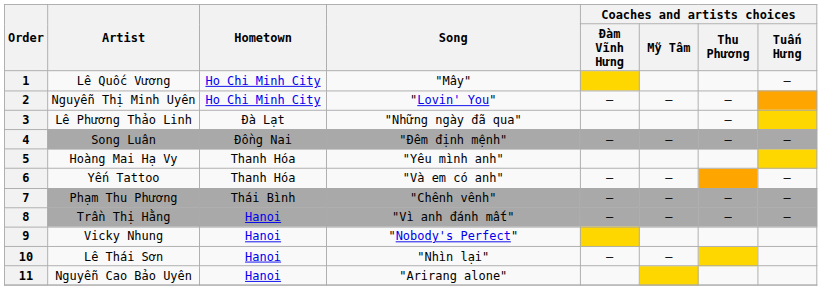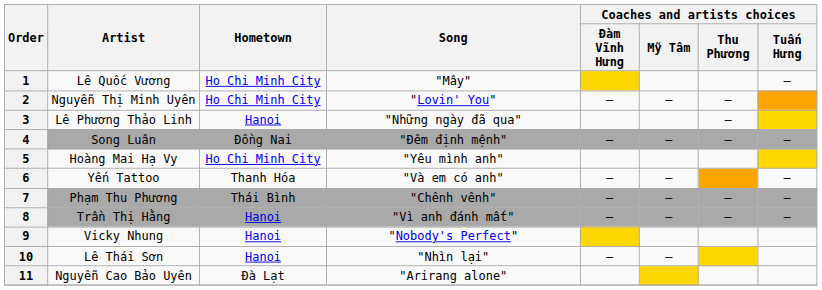 <table class="wikitable" style="text-align:center; width:100%;">
 <tr>
 <th scope="col" rowspan="2" style="width:04%;">Order</th>
 <th scope="col" rowspan="2" style="width:18%;">Artist</th>
 <th scope="col" rowspan="2" style="width:15%;">Hometown</th>
 <th scope="col" rowspan="2" style="width:30%;">Song</th>
 <th colspan="4" style="width:28%;">Coaches and artists choices</th>
 </tr>
 <tr>
 <th style="width:07%;">Đàm Vĩnh Hưng</th>
 <th style="width:07%;">Mỹ Tâm</th>
 <th style="width:07%;">Thu Phương</th>
 <th style="width:07%;">Tuấn Hưng</th>
 </tr>
 <tr>
 <th>1</th>
 <td>Lê Quốc Vương</td>
 <td><a href='#'>Ho Chi Minh City</a></td>
 <td>"Mây"</td>
 <td style="background:gold;text-align:center;"></td>
 <td style="text-align:center;"></td>
 <td style="text-align:center;"></td>
 <td align="center">—</td>
 </tr>
 <tr>
 <th>2</th>
 <td>Nguyễn Thị Minh Uyên</td>
 <td><a href='#'>Ho Chi Minh City</a></td>
 <td>"<a href='#'>Lovin' You</a>"</td>
 <td align="center">—</td>
 <td align="center">—</td>
 <td align="center">—</td>
 <td style="background:orange;text-align:center;"></td>
 </tr>
 <tr>
 <th>3</th>
 <td>Lê Phương Thảo Linh</td>
-<td>Đà Lạt</td>
+<td><a href='#'>Hanoi</a></td>
 <td>"Những ngày đã qua"</td>
 <td style="text-align:center;"></td>
 <td style="text-align:center;"></td>
 <td align="center">—</td>
 <td style="background:gold;text-align:center;"></td>
 </tr>
 <tr>
 <th>4</th>
 <td style="background:darkgrey;">Song Luân</td>
 <td style="background:darkgrey;">Đồng Nai</td>
 <td style="background:darkgrey;">"Đêm định mệnh"</td>
 <td style="background:darkgrey;text-align:center;">—</td>
 <td style="background:darkgrey;text-align:center;">—</td>
 <td style="background:darkgrey;text-align:center;">—</td>
 <td style="background:darkgrey;text-align:center;">—</td>
 </tr>
 <tr>
 <th>5</th>
 <td>Hoàng Mai Hạ Vy</td>
-<td>Thanh Hóa</td>
+<td><a href='#'>Ho Chi Minh City</a></td>
 <td>"Yêu mình anh"</td>
 <td style="text-align:center;"></td>
 <td style="text-align:center;"></td>
 <td style="text-align:center;"></td>
 <td style="background:gold;text-align:center;"></td>
 </tr>
 <tr>
 <th>6</th>
 <td>Yến Tattoo</td>
 <td>Thanh Hóa</td>
 <td>"Và em có anh"</td>
 <td align="center">—</td>
 <td align="center">—</td>
 <td style="background:orange;text-align:center;"></td>
 <td align="center">—</td>
 </tr>
 <tr>
 <th>7</th>
 <td style="background:darkgrey;">Phạm Thu Phương</td>
 <td style="background:darkgrey;">Thái Bình</td>
 <td style="background:darkgrey;">"Chênh vênh"</td>
 <td style="background:darkgrey;text-align:center;">—</td>
 <td style="background:darkgrey;text-align:center;">—</td>
 <td style="background:darkgrey;text-align:center;">—</td>
 <td style="background:darkgrey;text-align:center;">—</td>
 </tr>
 <tr>
 <th>8</th>
 <td style="background:darkgrey;">Trần Thị Hằng</td>
 <td style="background:darkgrey;"><a href='#'>Hanoi</a></td>
 <td style="background:darkgrey;">"Vì anh đánh mất"</td>
 <td style="background:darkgrey;text-align:center;">—</td>
 <td style="background:darkgrey;text-align:center;">—</td>
 <td style="background:darkgrey;text-align:center;">—</td>
 <td style="background:darkgrey;text-align:center;">—</td>
 </tr>
 <tr>
 <th>9</th>
 <td>Vicky Nhung</td>
 <td><a href='#'>Hanoi</a></td>
 <td>"<a href='#'>Nobody's Perfect</a>"</td>
 <td style="background:gold;text-align:center;"></td>
 <td style="text-align:center;"></td>
 <td style="text-align:center;"></td>
 <td style="text-align:center;"></td>
 </tr>
 <tr>
 <th>10</th>
 <td>Lê Thái Sơn</td>
 <td><a href='#'>Hanoi</a></td>
 <td>"Nhìn lại"</td>
 <td align="center">—</td>
 <td align="center">—</td>
 <td style="background:gold;text-align:center;"></td>
 <td style="text-align:center;"></td>
 </tr>
 <tr>
 <th>11</th>
 <td>Nguyễn Cao Bảo Uyên</td>
-<td><a href='#'>Hanoi</a></td>
+<td>Đà Lạt</td>
 <td>"Arirang alone"</td>
 <td style="text-align:center;"></td>
 <td style="background:gold;text-align:center;"></td>
 <td style="text-align:center;"></td>
 <td style="text-align:center;"></td>
 </tr>
 <tr>
 </tr>
 </table>
